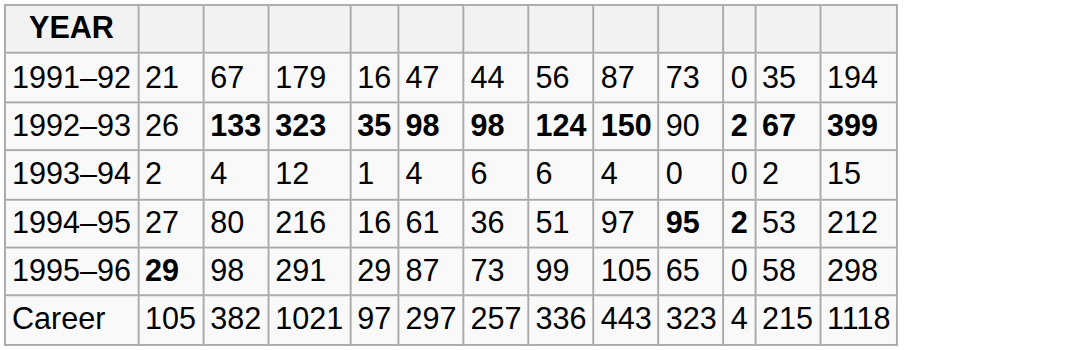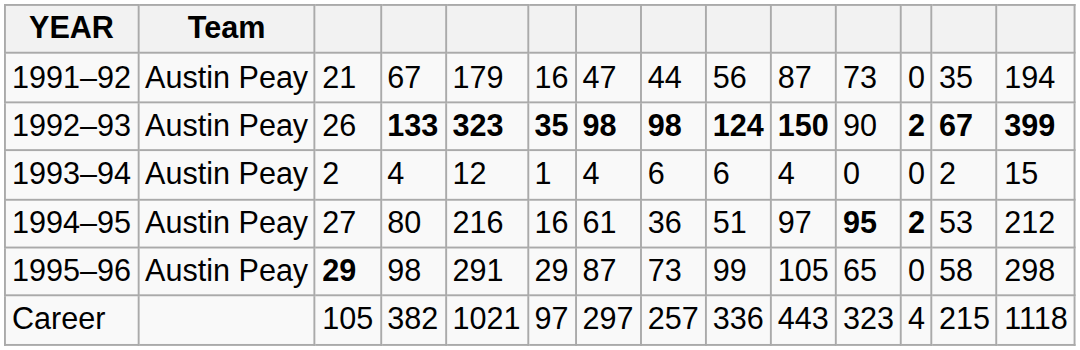 <table class="wikitable">
 <tr>
 <th>YEAR</th>
+<th>Team</th>
 <th scope="col"></th>
 <th scope="col"></th>
 <th scope="col"></th>
 <th scope="col"></th>
 <th scope="col"></th>
 <th scope="col"></th>
 <th scope="col"></th>
 <th scope="col"></th>
 <th scope="col"></th>
 <th scope="col"></th>
 <th scope="col"></th>
 <th scope="col"></th>
 </tr>
 <tr>
 <td>1991–92</td>
+<td>Austin Peay</td>
 <td>21</td>
 <td>67</td>
 <td>179</td>
 <td>16</td>
 <td>47</td>
 <td>44</td>
 <td>56</td>
 <td>87</td>
 <td>73</td>
 <td>0</td>
 <td>35</td>
 <td>194</td>
 </tr>
 <tr>
 <td>1992–93</td>
+<td>Austin Peay</td>
 <td>26</td>
 <td><strong>133</strong></td>
 <td><strong>323</strong></td>
 <td><strong>35</strong></td>
 <td><strong>98</strong></td>
 <td><strong>98</strong></td>
 <td><strong>124</strong></td>
 <td><strong>150</strong></td>
 <td>90</td>
 <td><strong>2</strong></td>
 <td><strong>67</strong></td>
 <td><strong>399</strong></td>
 </tr>
 <tr>
 <td>1993–94</td>
+<td>Austin Peay</td>
 <td>2</td>
 <td>4</td>
 <td>12</td>
 <td>1</td>
 <td>4</td>
 <td>6</td>
 <td>6</td>
 <td>4</td>
 <td>0</td>
 <td>0</td>
 <td>2</td>
 <td>15</td>
 </tr>
 <tr>
 <td>1994–95</td>
+<td>Austin Peay</td>
 <td>27</td>
 <td>80</td>
 <td>216</td>
 <td>16</td>
 <td>61</td>
 <td>36</td>
 <td>51</td>
 <td>97</td>
 <td><strong>95</strong></td>
 <td><strong>2</strong></td>
 <td>53</td>
 <td>212</td>
 </tr>
 <tr>
 <td>1995–96</td>
+<td>Austin Peay</td>
 <td><strong>29</strong></td>
 <td>98</td>
 <td>291</td>
 <td>29</td>
 <td>87</td>
 <td>73</td>
 <td>99</td>
 <td>105</td>
 <td>65</td>
 <td>0</td>
 <td>58</td>
 <td>298</td>
 </tr>
 <tr>
 <td>Career</td>
+<td></td>
 <td>105</td>
 <td>382</td>
 <td>1021</td>
 <td>97</td>
 <td>297</td>
 <td>257</td>
 <td>336</td>
 <td>443</td>
 <td>323</td>
 <td>4</td>
 <td>215</td>
 <td>1118</td>
 </tr>
 </table>
